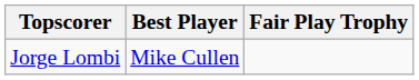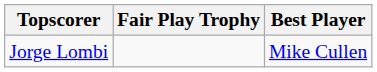 <table class=wikitable style="margin:auto; text-align:center">
 <tr>
 <th>Topscorer</th>
+<th>Fair Play Trophy</th>
 <th>Best Player</th>
-<th>Fair Play Trophy</th>
 </tr>
 <tr>
 <td> <a href='#'>Jorge Lombi</a></td>
+<td></td>
 <td> <a href='#'>Mike Cullen</a></td>
-<td></td>
 </tr>
 </table>
